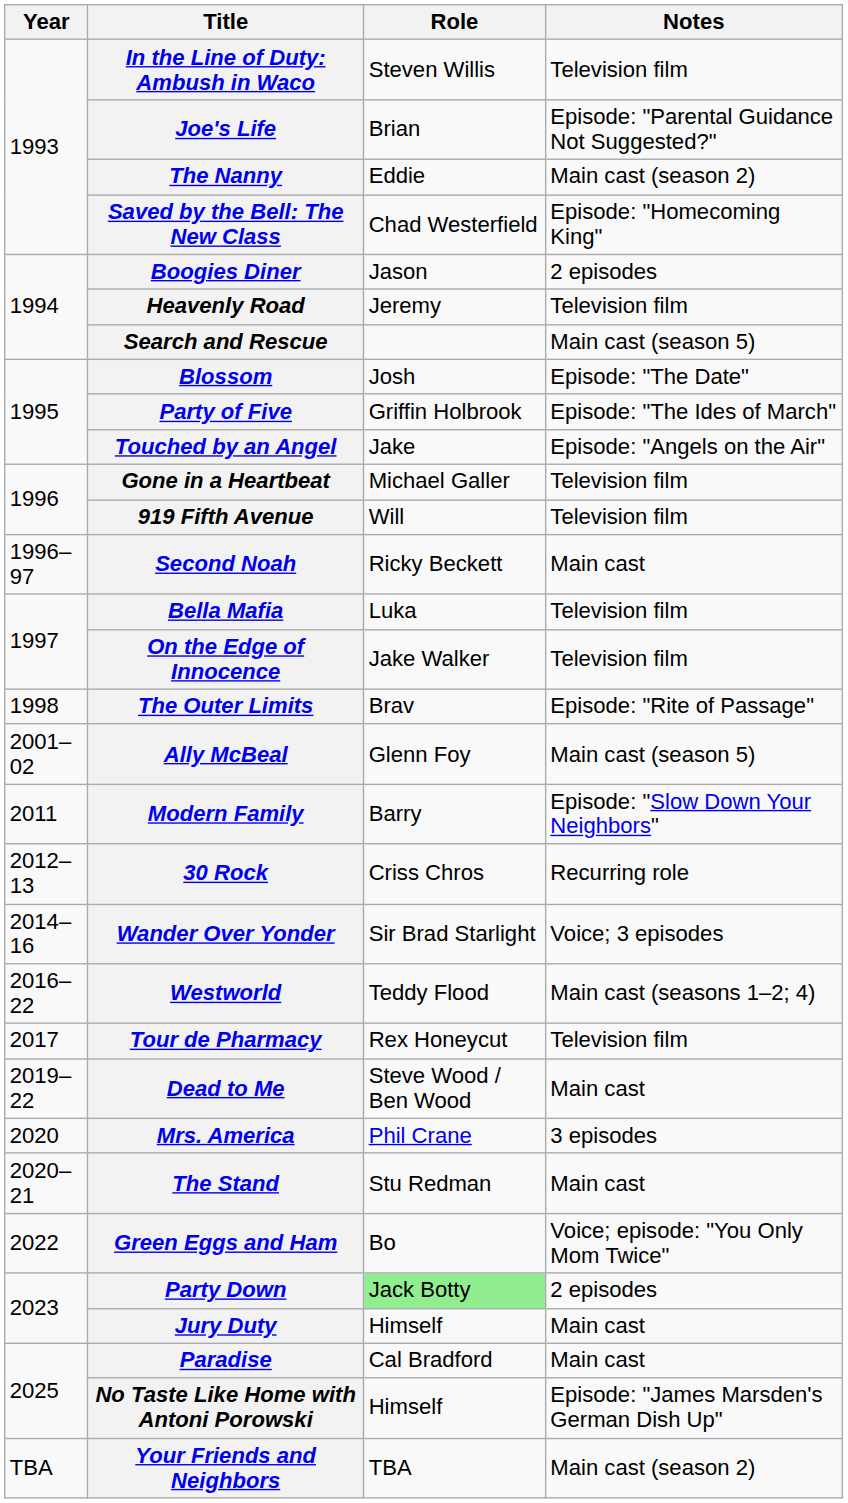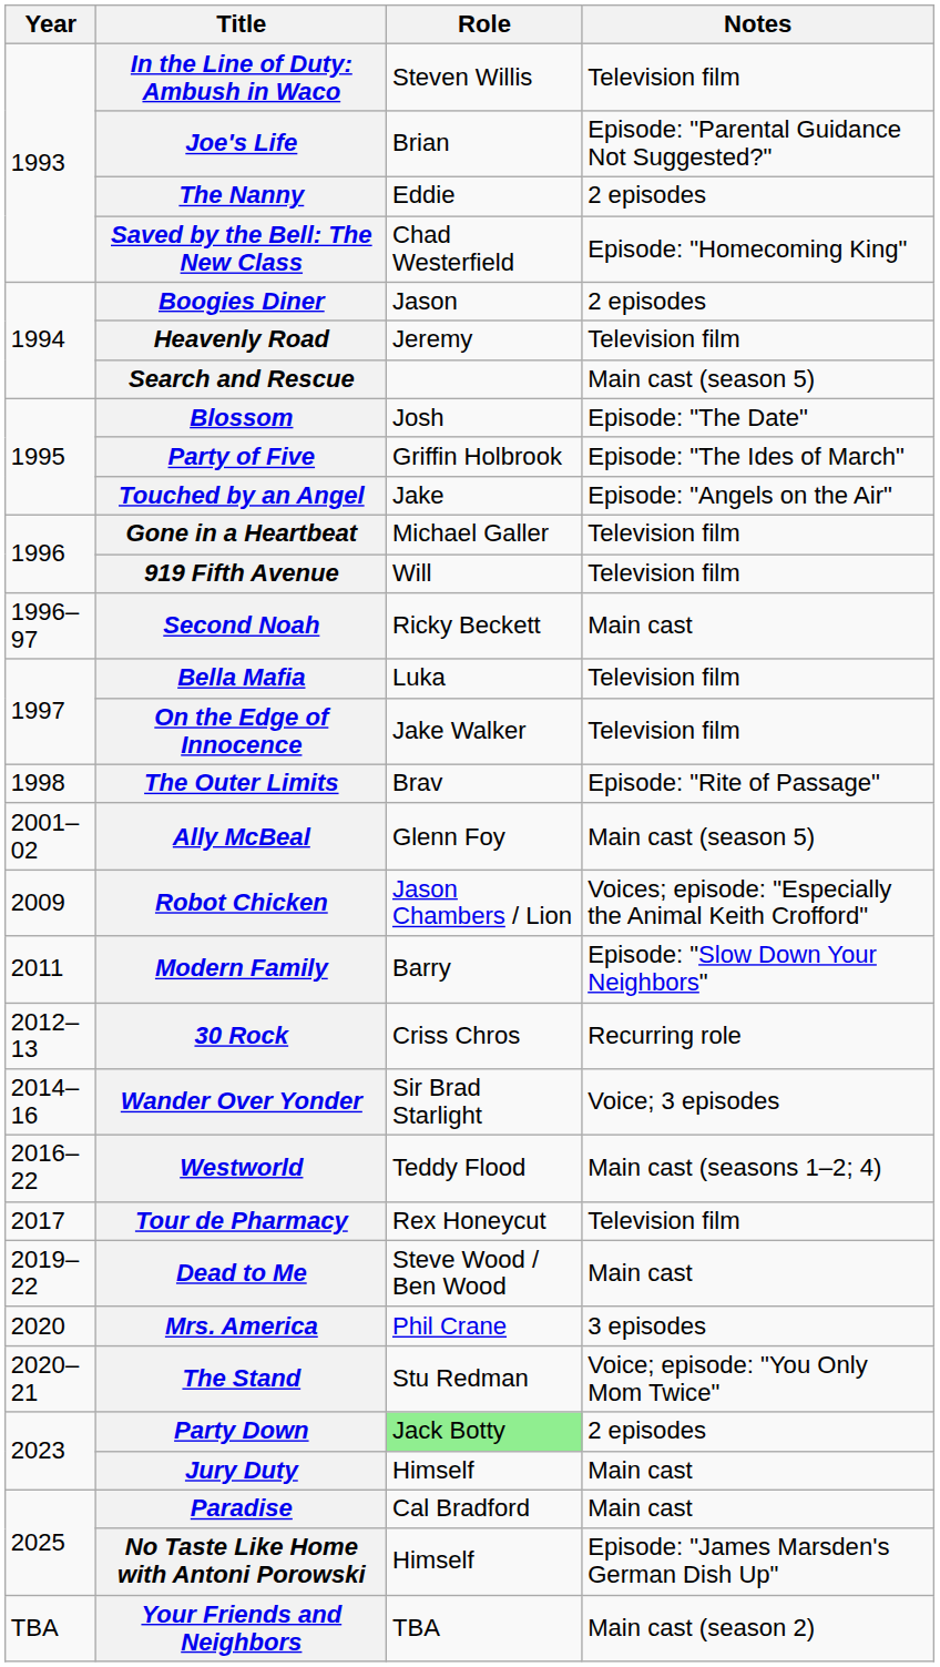 <table class="wikitable plainrowheaders sortable">
 <tr>
 <th scope="col">Year</th>
 <th scope="col">Title</th>
 <th scope="col">Role</th>
 <th scope="col" class="unsortable">Notes</th>
 </tr>
 <tr>
 <td rowspan = "4">1993</td>
 <th scope="row"><em><a href='#'>In the Line of Duty: Ambush in Waco</a></em></th>
 <td>Steven Willis</td>
 <td>Television film</td>
 </tr>
 <tr>
 <th scope="row"><em><a href='#'>Joe's Life</a></em></th>
 <td>Brian</td>
 <td>Episode: "Parental Guidance Not Suggested?"</td>
 </tr>
 <tr>
 <th scope="row" data-sort-value="Nanny, The"><em><a href='#'>The Nanny</a></em></th>
 <td>Eddie</td>
-<td>Main cast (season 2)</td>
+<td>2 episodes</td>
 </tr>
 <tr>
 <th scope="row"><em><a href='#'>Saved by the Bell: The New Class</a></em></th>
 <td>Chad Westerfield</td>
 <td>Episode: "Homecoming King"</td>
 </tr>
 <tr>
 <td rowspan = "3">1994</td>
 <th scope="row"><em><a href='#'>Boogies Diner</a></em></th>
 <td>Jason</td>
 <td>2 episodes</td>
 </tr>
 <tr>
 <th scope="row"><em>Heavenly Road</em></th>
 <td>Jeremy</td>
 <td>Television film</td>
 </tr>
 <tr>
 <th scope="row"><em>Search and Rescue</em></th>
 <td></td>
 <td>Main cast (season 5)</td>
 </tr>
 <tr>
 <td rowspan = "3">1995</td>
 <th scope="row"><em><a href='#'>Blossom</a></em></th>
 <td>Josh</td>
 <td>Episode: "The Date"</td>
 </tr>
 <tr>
 <th scope="row"><em><a href='#'>Party of Five</a></em></th>
 <td>Griffin Holbrook</td>
 <td>Episode: "The Ides of March"</td>
 </tr>
 <tr>
 <th scope="row"><em><a href='#'>Touched by an Angel</a></em></th>
 <td>Jake</td>
 <td>Episode: "Angels on the Air"</td>
 </tr>
 <tr>
 <td rowspan = "2">1996</td>
 <th scope="row"><em>Gone in a Heartbeat</em></th>
 <td>Michael Galler</td>
 <td>Television film</td>
 </tr>
 <tr>
 <th scope="row"><em>919 Fifth Avenue</em></th>
 <td>Will</td>
 <td>Television film</td>
 </tr>
 <tr>
 <td>1996–97</td>
 <th scope="row"><em><a href='#'>Second Noah</a></em></th>
 <td>Ricky Beckett</td>
 <td>Main cast</td>
 </tr>
 <tr>
 <td rowspan = "2">1997</td>
 <th scope="row"><em><a href='#'>Bella Mafia</a></em></th>
 <td>Luka</td>
 <td>Television film</td>
 </tr>
 <tr>
 <th scope="row"><em><a href='#'>On the Edge of Innocence</a></em></th>
 <td>Jake Walker</td>
 <td>Television film</td>
 </tr>
 <tr>
 <td>1998</td>
 <th scope="row"><em><a href='#'>The Outer Limits</a></em></th>
 <td>Brav</td>
 <td>Episode: "Rite of Passage"</td>
 </tr>
 <tr>
 <td>2001–02</td>
 <th scope="row"><em><a href='#'>Ally McBeal</a></em></th>
 <td>Glenn Foy</td>
 <td>Main cast (season 5)</td>
 </tr>
 <tr>
+<td>2009</td>
+<th scope="row"><em><a href='#'>Robot Chicken</a></em></th>
+<td><a href='#'>Jason Chambers</a> / Lion</td>
+<td>Voices; episode: "Especially the Animal Keith Crofford"</td>
+</tr>
+<tr>
 <td>2011</td>
 <th scope="row"><em><a href='#'>Modern Family</a></em></th>
 <td>Barry</td>
 <td>Episode: "<a href='#'>Slow Down Your Neighbors</a>"</td>
 </tr>
 <tr>
 <td>2012–13</td>
 <th scope="row"><em><a href='#'>30 Rock</a></em></th>
 <td>Criss Chros</td>
 <td>Recurring role</td>
 </tr>
 <tr>
 <td>2014–16</td>
 <th scope="row"><em><a href='#'>Wander Over Yonder</a></em></th>
 <td>Sir Brad Starlight</td>
 <td>Voice; 3 episodes</td>
 </tr>
 <tr>
 <td>2016–22</td>
 <th scope="row"><em><a href='#'>Westworld</a></em></th>
 <td>Teddy Flood</td>
 <td>Main cast (seasons 1–2; 4)</td>
 </tr>
 <tr>
 <td>2017</td>
 <th scope="row"><em><a href='#'>Tour de Pharmacy</a></em></th>
 <td>Rex Honeycut</td>
 <td>Television film</td>
 </tr>
 <tr>
 <td>2019–22</td>
 <th scope="row"><em><a href='#'>Dead to Me</a></em></th>
 <td>Steve Wood / Ben Wood</td>
 <td>Main cast</td>
 </tr>
 <tr>
 <td>2020</td>
 <th scope="row"><em><a href='#'>Mrs. America</a></em></th>
 <td><a href='#'>Phil Crane</a></td>
 <td>3 episodes</td>
 </tr>
 <tr>
 <td>2020–21</td>
 <th scope="row" data-sort-value="Stand, The"><em><a href='#'>The Stand</a></em></th>
 <td>Stu Redman</td>
-<td>Main cast</td>
-</tr>
-<tr>
-<td>2022</td>
-<th scope="row"><em> <a href='#'>Green Eggs and Ham</a> </em></th>
-<td>Bo</td>
 <td>Voice; episode: "You Only Mom Twice"</td>
 </tr>
 <tr>
 <td rowspan = "2">2023</td>
 <th scope="row"><em><a href='#'>Party Down</a></em></th>
 <td style="background: lightgreen;">Jack Botty</td>
 <td>2 episodes</td>
 </tr>
 <tr>
 <th scope="row"><em><a href='#'>Jury Duty</a></em></th>
 <td>Himself</td>
 <td>Main cast</td>
 </tr>
 <tr>
 <td rowspan = "2">2025</td>
 <th scope="row"><em><a href='#'>Paradise</a></em></th>
 <td>Cal Bradford</td>
 <td>Main cast</td>
 </tr>
 <tr>
 <th scope="row"><em>No Taste Like Home with Antoni Porowski</em></th>
 <td>Himself</td>
 <td>Episode: "James Marsden's German Dish Up"</td>
 </tr>
 <tr>
 <td>TBA</td>
 <th scope="row"><em><a href='#'>Your Friends and Neighbors</a></em></th>
 <td>TBA</td>
 <td>Main cast (season 2)</td>
 </tr>
 </table>
